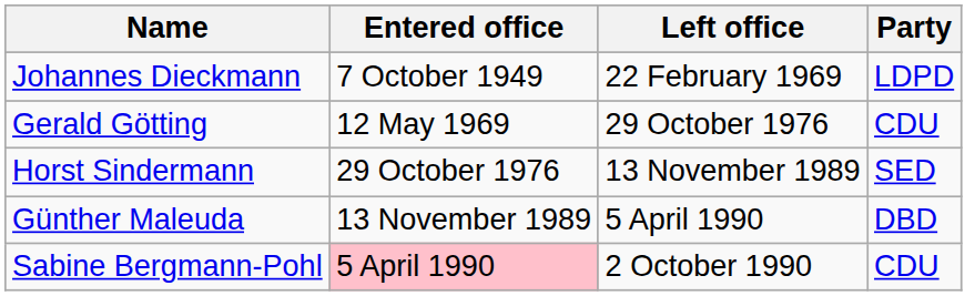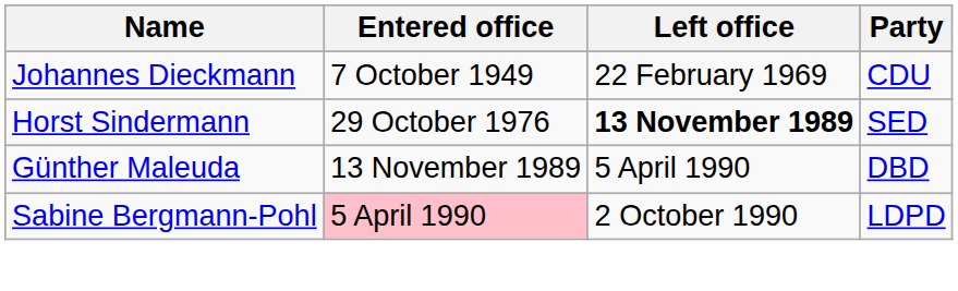 <table class="wikitable">
 <tr>
 <th>Name</th>
 <th>Entered office</th>
 <th>Left office</th>
 <th>Party</th>
 </tr>
 <tr>
 <td><a href='#'>Johannes Dieckmann</a></td>
 <td>7 October 1949</td>
 <td>22 February 1969</td>
-<td><a href='#'>LDPD</a></td>
-</tr>
-<tr>
-<td><a href='#'>Gerald Götting</a></td>
-<td>12 May 1969</td>
-<td>29 October 1976</td>
 <td><a href='#'>CDU</a></td>
 </tr>
 <tr>
 <td><a href='#'>Horst Sindermann</a></td>
 <td>29 October 1976</td>
-<td>13 November 1989</td>
+<td><strong>13 November 1989</strong></td>
 <td><a href='#'>SED</a></td>
 </tr>
 <tr>
 <td><a href='#'>Günther Maleuda</a></td>
 <td>13 November 1989</td>
 <td>5 April 1990</td>
 <td><a href='#'>DBD</a></td>
 </tr>
 <tr>
 <td><a href='#'>Sabine Bergmann-Pohl</a></td>
 <td style="background: pink;">5 April 1990</td>
 <td>2 October 1990</td>
-<td><a href='#'>CDU</a></td>
+<td><a href='#'>LDPD</a></td>
 </tr>
 </table>
